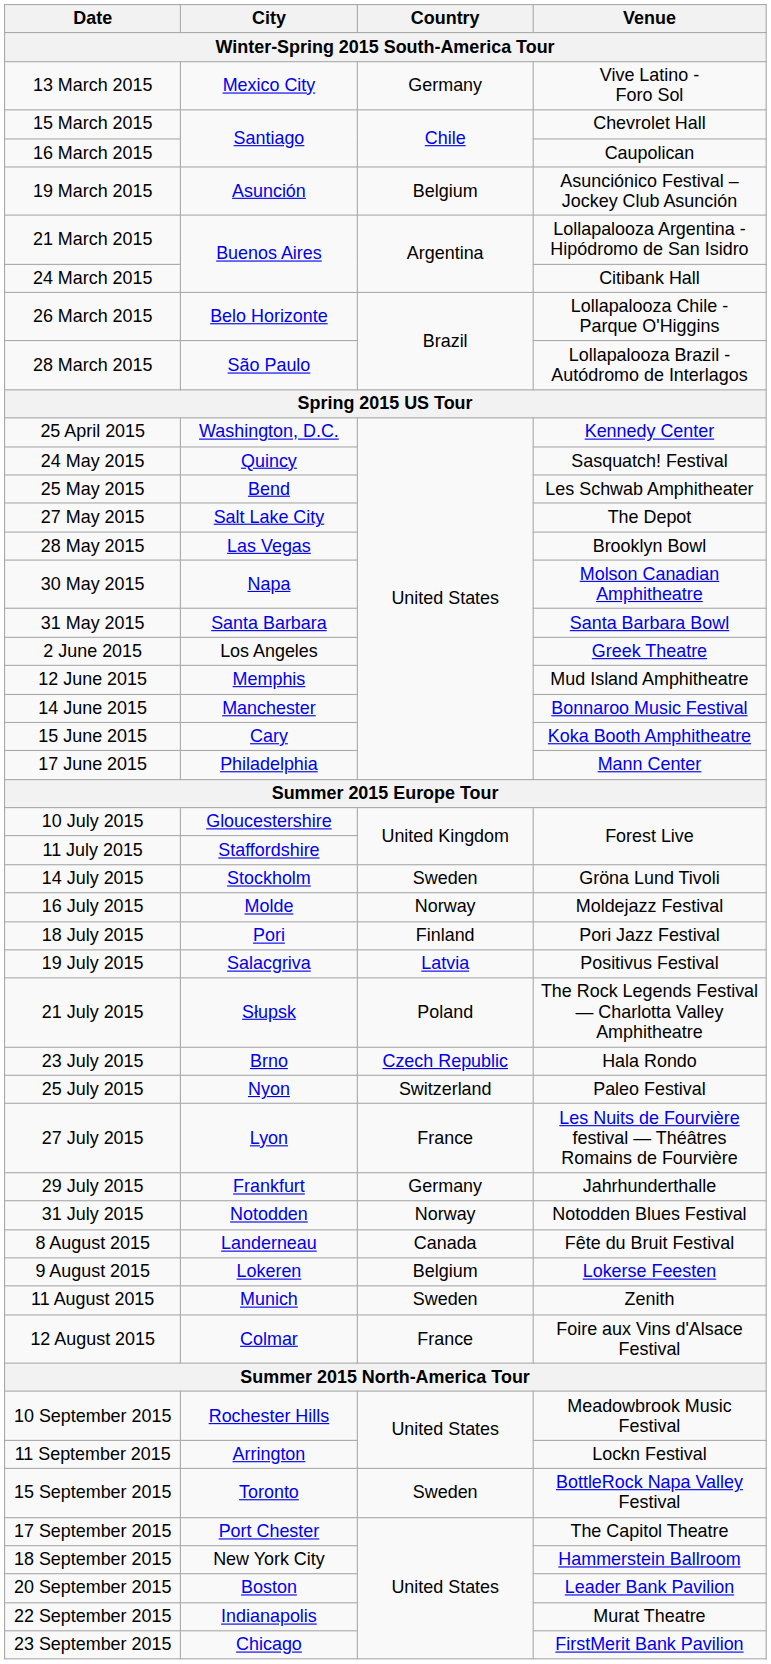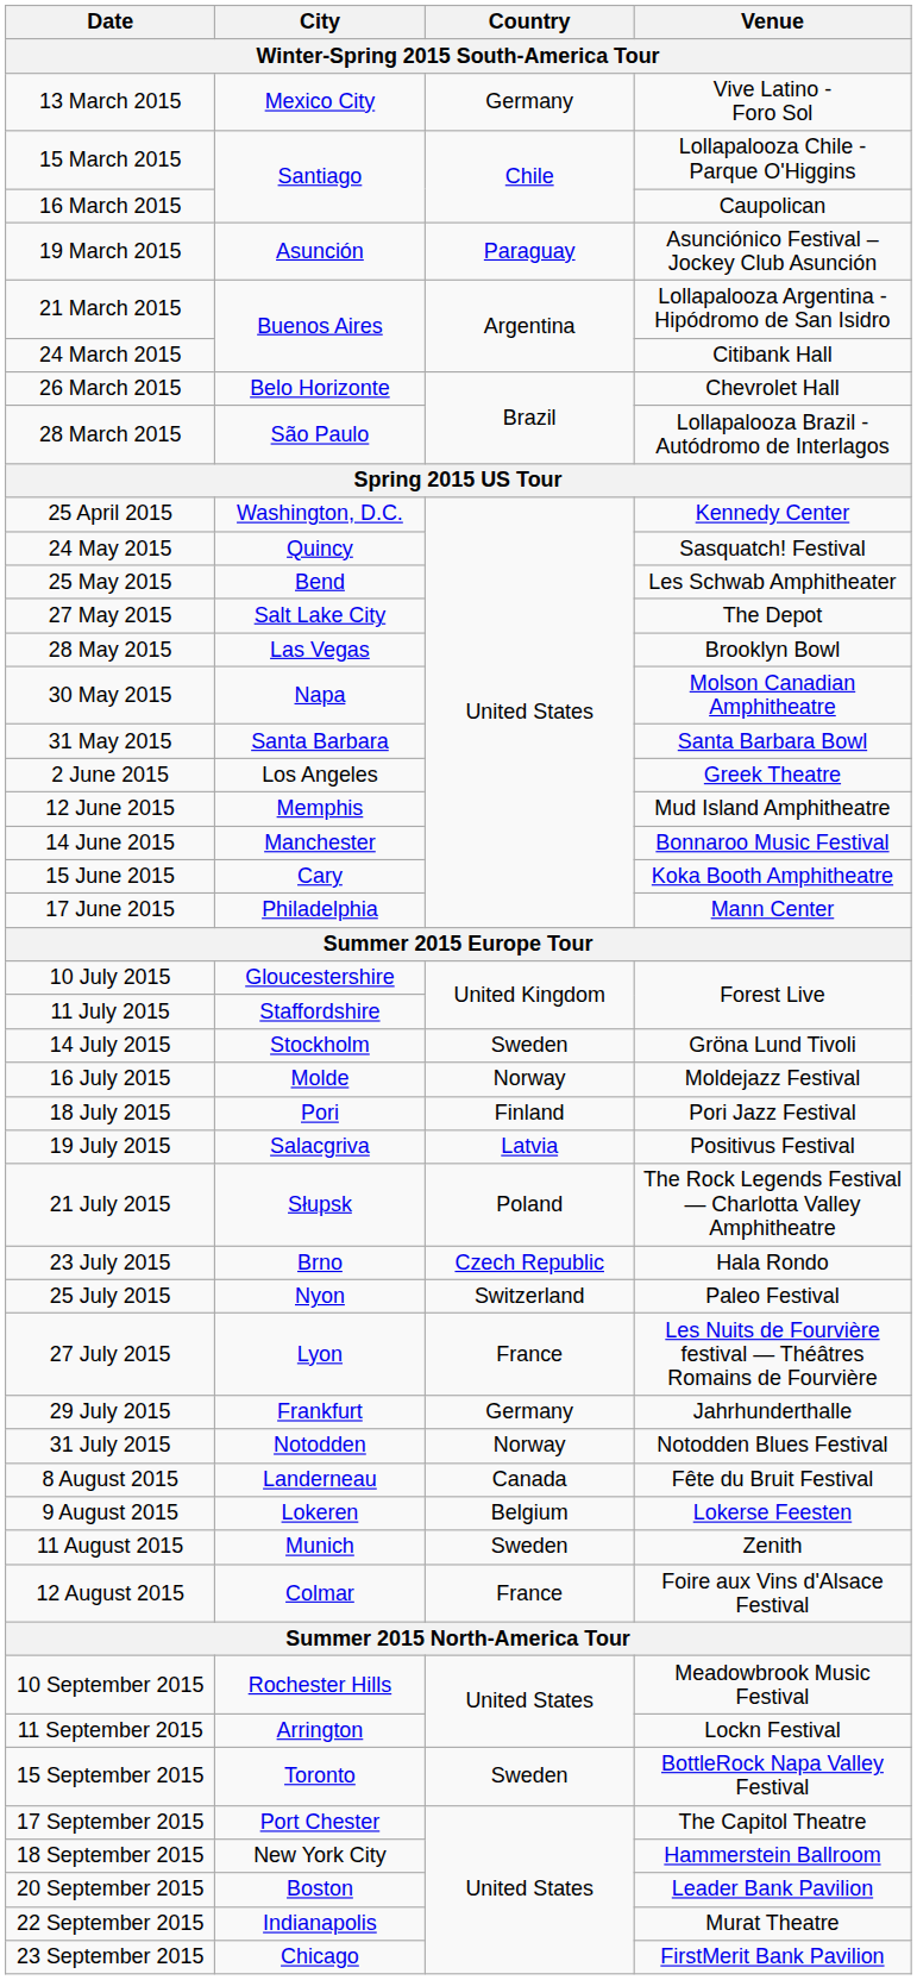 <table class="wikitable" style="text-align:center;">
 <tr>
 <th style="width:150px;">Date</th>
 <th style="width:150px;">City</th>
 <th style="width:150px;">Country</th>
 <th style="width:200px;">Venue</th>
 </tr>
 <tr>
 <th colspan="8">Winter-Spring 2015 South-America Tour</th>
 </tr>
 <tr>
 <td>13 March 2015</td>
 <td><a href='#'>Mexico City</a></td>
 <td>Germany</td>
 <td>Vive Latino -<br> Foro Sol</td>
 </tr>
 <tr>
 <td>15 March 2015</td>
 <td rowspan="2"><a href='#'>Santiago</a></td>
 <td rowspan="2"><a href='#'>Chile</a></td>
-<td>Chevrolet Hall</td>
+<td>Lollapalooza Chile -<br> Parque O'Higgins</td>
 </tr>
 <tr>
 <td>16 March 2015</td>
 <td>Caupolican</td>
 </tr>
 <tr>
 <td>19 March 2015</td>
 <td><a href='#'>Asunción</a></td>
-<td>Belgium</td>
+<td><a href='#'>Paraguay</a></td>
 <td>Asunciónico Festival –  Jockey Club Asunción</td>
 </tr>
 <tr>
 <td>21 March 2015</td>
 <td rowspan="2"><a href='#'>Buenos Aires</a></td>
 <td rowspan="2">Argentina</td>
 <td>Lollapalooza Argentina -<br> Hipódromo de San Isidro</td>
 </tr>
 <tr>
 <td>24 March 2015</td>
 <td>Citibank Hall</td>
 </tr>
 <tr>
 <td>26 March 2015</td>
 <td><a href='#'>Belo Horizonte</a></td>
 <td rowspan="2">Brazil</td>
-<td>Lollapalooza Chile -<br> Parque O'Higgins</td>
+<td>Chevrolet Hall</td>
 </tr>
 <tr>
 <td>28 March 2015</td>
 <td><a href='#'>São Paulo</a></td>
 <td>Lollapalooza Brazil -<br> Autódromo de Interlagos</td>
 </tr>
 <tr>
 <th colspan="4">Spring 2015 US Tour</th>
 </tr>
 <tr>
 <td>25 April 2015</td>
 <td><a href='#'>Washington, D.C.</a></td>
 <td rowspan="12">United States</td>
 <td><a href='#'>Kennedy Center</a></td>
 </tr>
 <tr>
 <td>24 May 2015</td>
 <td><a href='#'>Quincy</a></td>
 <td>Sasquatch! Festival</td>
 </tr>
 <tr>
 <td>25 May 2015</td>
 <td><a href='#'>Bend</a></td>
 <td>Les Schwab Amphitheater</td>
 </tr>
 <tr>
 <td>27 May 2015</td>
 <td><a href='#'>Salt Lake City</a></td>
 <td>The Depot</td>
 </tr>
 <tr>
 <td>28 May 2015</td>
 <td><a href='#'>Las Vegas</a></td>
 <td>Brooklyn Bowl</td>
 </tr>
 <tr>
 <td>30 May 2015</td>
 <td><a href='#'>Napa</a></td>
 <td><a href='#'>Molson Canadian Amphitheatre</a></td>
 </tr>
 <tr>
 <td>31 May 2015</td>
 <td><a href='#'>Santa Barbara</a></td>
 <td><a href='#'>Santa Barbara Bowl</a></td>
 </tr>
 <tr>
 <td>2 June 2015</td>
 <td>Los Angeles</td>
 <td><a href='#'>Greek Theatre</a></td>
 </tr>
 <tr>
 <td>12 June 2015</td>
 <td><a href='#'>Memphis</a></td>
 <td>Mud Island Amphitheatre</td>
 </tr>
 <tr>
 <td>14 June 2015</td>
 <td><a href='#'>Manchester</a></td>
 <td><a href='#'>Bonnaroo Music Festival</a></td>
 </tr>
 <tr>
 <td>15 June 2015</td>
 <td><a href='#'>Cary</a></td>
 <td><a href='#'>Koka Booth Amphitheatre</a></td>
 </tr>
 <tr>
 <td>17 June 2015</td>
 <td><a href='#'>Philadelphia</a></td>
 <td><a href='#'>Mann Center</a></td>
 </tr>
 <tr>
 <th colspan="4">Summer 2015 Europe Tour</th>
 </tr>
 <tr>
 <td>10 July 2015</td>
 <td><a href='#'>Gloucestershire</a></td>
 <td rowspan="2">United Kingdom</td>
 <td rowspan="2">Forest Live</td>
 </tr>
 <tr>
 <td>11 July 2015</td>
 <td><a href='#'>Staffordshire</a></td>
 </tr>
 <tr>
 <td>14 July 2015</td>
 <td><a href='#'>Stockholm</a></td>
 <td>Sweden</td>
 <td>Gröna Lund Tivoli</td>
 </tr>
 <tr>
 <td>16 July 2015</td>
 <td><a href='#'>Molde</a></td>
 <td>Norway</td>
 <td>Moldejazz Festival</td>
 </tr>
 <tr>
 <td>18 July 2015</td>
 <td><a href='#'>Pori</a></td>
 <td>Finland</td>
 <td>Pori Jazz Festival</td>
 </tr>
 <tr>
 <td>19 July 2015</td>
 <td><a href='#'>Salacgriva</a></td>
 <td><a href='#'>Latvia</a></td>
 <td>Positivus Festival</td>
 </tr>
 <tr>
 <td>21 July 2015</td>
 <td><a href='#'>Słupsk</a></td>
 <td>Poland</td>
 <td>The Rock Legends Festival — Charlotta Valley Amphitheatre</td>
 </tr>
 <tr>
 <td>23 July 2015</td>
 <td><a href='#'>Brno</a></td>
 <td><a href='#'>Czech Republic</a></td>
 <td>Hala Rondo</td>
 </tr>
 <tr>
 <td>25 July 2015</td>
 <td><a href='#'>Nyon</a></td>
 <td>Switzerland</td>
 <td>Paleo Festival</td>
 </tr>
 <tr>
 <td>27 July 2015</td>
 <td><a href='#'>Lyon</a></td>
 <td>France</td>
 <td><a href='#'>Les Nuits de Fourvière</a> festival — Théâtres Romains de Fourvière</td>
 </tr>
 <tr>
 <td>29 July 2015</td>
 <td><a href='#'>Frankfurt</a></td>
 <td>Germany</td>
 <td>Jahrhunderthalle</td>
 </tr>
 <tr>
 <td>31 July 2015</td>
 <td><a href='#'>Notodden</a></td>
 <td>Norway</td>
 <td>Notodden Blues Festival</td>
 </tr>
 <tr>
 <td>8 August 2015</td>
 <td><a href='#'>Landerneau</a></td>
 <td>Canada</td>
 <td>Fête du Bruit Festival</td>
 </tr>
 <tr>
 <td>9 August 2015</td>
 <td><a href='#'>Lokeren</a></td>
 <td>Belgium</td>
 <td><a href='#'>Lokerse Feesten</a></td>
 </tr>
 <tr>
 <td>11 August 2015</td>
 <td><a href='#'>Munich</a></td>
 <td>Sweden</td>
 <td>Zenith</td>
 </tr>
 <tr>
 <td>12 August 2015</td>
 <td><a href='#'>Colmar</a></td>
 <td>France</td>
 <td>Foire aux Vins d'Alsace Festival</td>
 </tr>
 <tr>
 <th colspan="4">Summer 2015 North-America Tour</th>
 </tr>
 <tr>
 <td>10 September 2015</td>
 <td><a href='#'>Rochester Hills</a></td>
 <td rowspan="2">United States</td>
 <td>Meadowbrook Music Festival</td>
 </tr>
 <tr>
 <td>11 September 2015</td>
 <td><a href='#'>Arrington</a></td>
 <td>Lockn Festival</td>
 </tr>
 <tr>
 <td>15 September 2015</td>
 <td><a href='#'>Toronto</a></td>
 <td>Sweden</td>
 <td><a href='#'>BottleRock Napa Valley</a> Festival</td>
 </tr>
 <tr>
 <td>17 September 2015</td>
 <td><a href='#'>Port Chester</a></td>
 <td rowspan="5">United States</td>
 <td>The Capitol Theatre</td>
 </tr>
 <tr>
 <td>18 September 2015</td>
 <td>New York City</td>
 <td><a href='#'>Hammerstein Ballroom</a></td>
 </tr>
 <tr>
 <td>20 September 2015</td>
 <td><a href='#'>Boston</a></td>
 <td><a href='#'>Leader Bank Pavilion</a></td>
 </tr>
 <tr>
 <td>22 September 2015</td>
 <td><a href='#'>Indianapolis</a></td>
 <td>Murat Theatre</td>
 </tr>
 <tr>
 <td>23 September 2015</td>
 <td><a href='#'>Chicago</a></td>
 <td><a href='#'>FirstMerit Bank Pavilion</a></td>
 </tr>
 </table>
